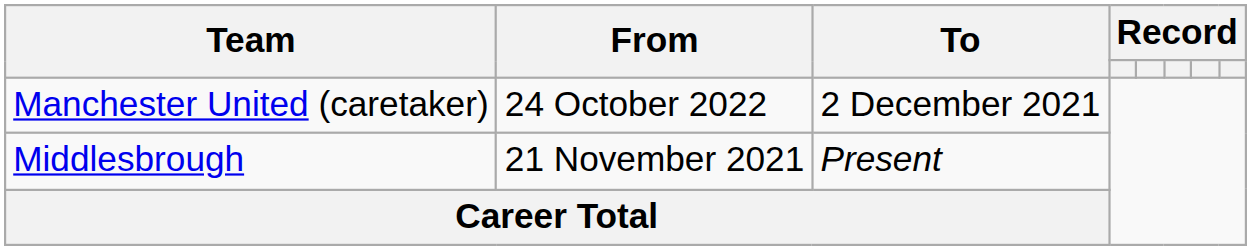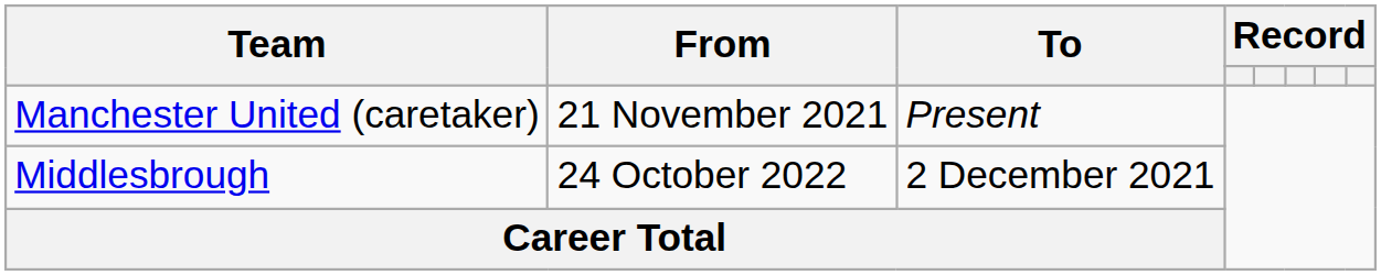 <table class="wikitable" style="text-align:center">
 <tr>
 <th rowspan="2">Team</th>
 <th rowspan="2">From</th>
 <th rowspan="2">To</th>
 <th colspan="5">Record</th>
 </tr>
 <tr>
 <th></th>
 <th></th>
 <th></th>
 <th></th>
 <th></th>
 </tr>
 <tr>
 <td align="left"><a href='#'>Manchester United</a> (caretaker)</td>
-<td align=left>24 October 2022</td>
-<td align="left">2 December 2021<br></td>
+<td align="left">21 November 2021</td>
+<td align=left><em>Present</em><br></td>
 </tr>
 <tr>
 <td align=left><a href='#'>Middlesbrough</a></td>
-<td align="left">21 November 2021</td>
-<td align=left><em>Present</em><br></td>
+<td align=left>24 October 2022</td>
+<td align="left">2 December 2021<br></td>
 </tr>
 <tr>
 <th colspan="3">Career Total<br></th>
 </tr>
 </table>
